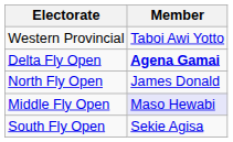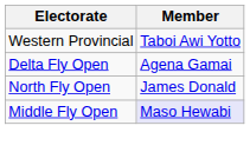 <table class="wikitable">
 <tr>
 <th><strong>Electorate</strong></th>
 <th><strong>Member</strong></th>
 </tr>
 <tr>
 <td>Western Provincial</td>
 <td><a href='#'>Taboi Awi Yotto</a></td>
 </tr>
 <tr>
 <td><a href='#'>Delta Fly Open</a></td>
-<td><strong><a href='#'>Agena Gamai</a></strong></td>
+<td><a href='#'>Agena Gamai</a></td>
 </tr>
 <tr>
 <td><a href='#'>North Fly Open</a></td>
 <td><a href='#'>James Donald</a></td>
 </tr>
 <tr>
 <td><a href='#'>Middle Fly Open</a></td>
 <td style="background: lavender;"><a href='#'>Maso Hewabi</a></td>
 </tr>
-<tr>
-<td><a href='#'>South Fly Open</a></td>
-<td><a href='#'>Sekie Agisa</a></td>
-</tr>
 </table>
